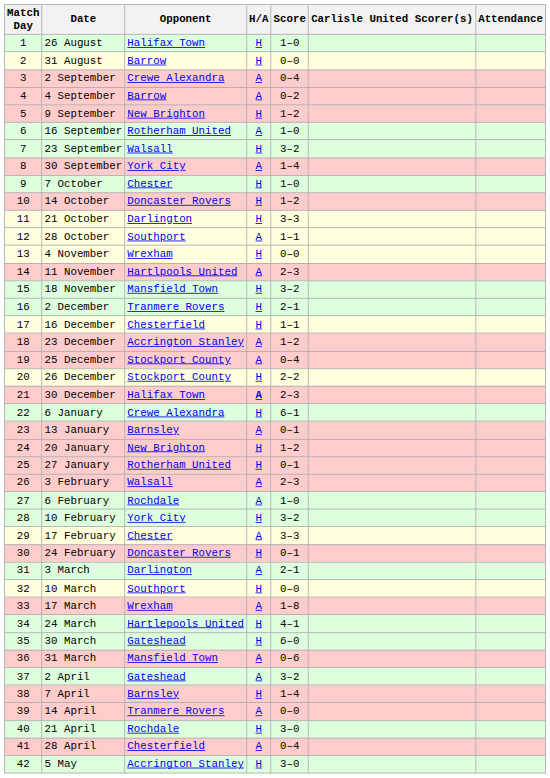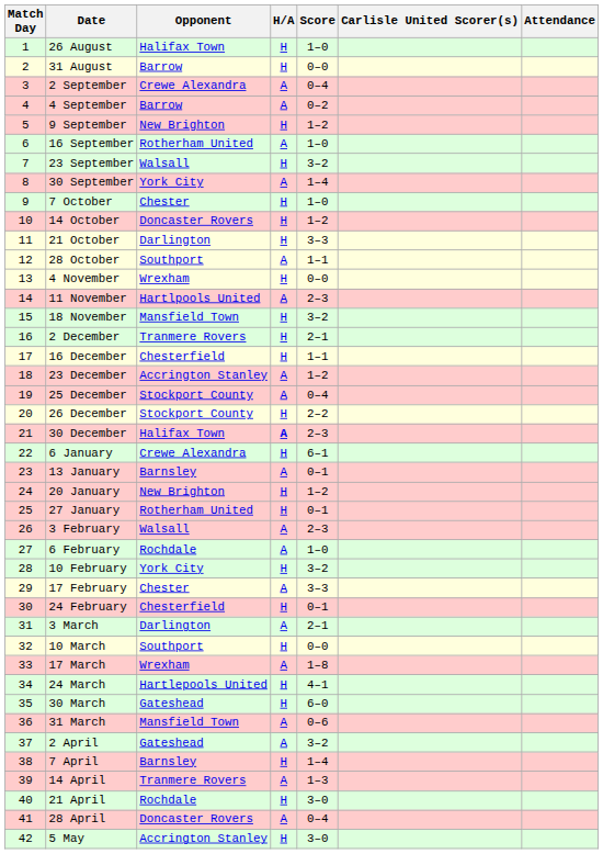 <table class="wikitable" style="text-align:center">
 <tr>
 <th>Match<br> Day</th>
 <th>Date</th>
 <th>Opponent</th>
 <th>H/A</th>
 <th>Score</th>
 <th>Carlisle United Scorer(s)</th>
 <th>Attendance</th>
 </tr>
 <tr bgcolor=#ddffdd>
 <td>1</td>
 <td align=left>26 August</td>
 <td align=left><a href='#'>Halifax Town</a></td>
 <td><a href='#'>H</a></td>
 <td>1–0</td>
 <td align=left></td>
 <td></td>
 </tr>
 <tr bgcolor=#ffffdd>
 <td>2</td>
 <td align=left>31 August</td>
 <td align=left><a href='#'>Barrow</a></td>
 <td><a href='#'>H</a></td>
 <td>0–0</td>
 <td align=left></td>
 <td></td>
 </tr>
 <tr bgcolor=#FFCCCC>
 <td>3</td>
 <td align=left>2 September</td>
 <td align=left><a href='#'>Crewe Alexandra</a></td>
 <td><a href='#'>A</a></td>
 <td>0–4</td>
 <td align=left></td>
 <td></td>
 </tr>
 <tr bgcolor=#FFCCCC>
 <td>4</td>
 <td align=left>4 September</td>
 <td align=left><a href='#'>Barrow</a></td>
 <td><a href='#'>A</a></td>
 <td>0–2</td>
 <td align=left></td>
 <td></td>
 </tr>
 <tr bgcolor=#FFCCCC>
 <td>5</td>
 <td align=left>9 September</td>
 <td align=left><a href='#'>New Brighton</a></td>
 <td><a href='#'>H</a></td>
 <td>1–2</td>
 <td align=left></td>
 <td></td>
 </tr>
 <tr bgcolor=#ddffdd>
 <td>6</td>
 <td align=left>16 September</td>
 <td align=left><a href='#'>Rotherham United</a></td>
 <td><a href='#'>A</a></td>
 <td>1–0</td>
 <td align=left></td>
 <td></td>
 </tr>
 <tr bgcolor=#ddffdd>
 <td>7</td>
 <td align=left>23 September</td>
 <td align=left><a href='#'>Walsall</a></td>
 <td><a href='#'>H</a></td>
 <td>3–2</td>
 <td align=left></td>
 <td></td>
 </tr>
 <tr bgcolor=#FFCCCC>
 <td>8</td>
 <td align=left>30 September</td>
 <td align=left><a href='#'>York City</a></td>
 <td><a href='#'>A</a></td>
 <td>1–4</td>
 <td align=left></td>
 <td></td>
 </tr>
 <tr bgcolor=#ddffdd>
 <td>9</td>
 <td align=left>7 October</td>
 <td align=left><a href='#'>Chester</a></td>
 <td><a href='#'>H</a></td>
 <td>1–0</td>
 <td align=left></td>
 <td></td>
 </tr>
 <tr bgcolor=#FFCCCC>
 <td>10</td>
 <td align=left>14 October</td>
 <td align=left><a href='#'>Doncaster Rovers</a></td>
 <td><a href='#'>H</a></td>
 <td>1–2</td>
 <td align=left></td>
 <td></td>
 </tr>
 <tr bgcolor=#ffffdd>
 <td>11</td>
 <td align=left>21 October</td>
 <td align=left><a href='#'>Darlington</a></td>
 <td><a href='#'>H</a></td>
 <td>3–3</td>
 <td align=left></td>
 <td></td>
 </tr>
 <tr bgcolor=#ffffdd>
 <td>12</td>
 <td align=left>28 October</td>
 <td align=left><a href='#'>Southport</a></td>
 <td><a href='#'>A</a></td>
 <td>1–1</td>
 <td align=left></td>
 <td></td>
 </tr>
 <tr bgcolor=#ffffdd>
 <td>13</td>
 <td align=left>4 November</td>
 <td align=left><a href='#'>Wrexham</a></td>
 <td><a href='#'>H</a></td>
 <td>0–0</td>
 <td align=left></td>
 <td></td>
 </tr>
 <tr bgcolor=#FFCCCC>
 <td>14</td>
 <td align=left>11 November</td>
 <td align=left><a href='#'>Hartlpools United</a></td>
 <td><a href='#'>A</a></td>
 <td>2–3</td>
 <td align=left></td>
 <td></td>
 </tr>
 <tr bgcolor=#ddffdd>
 <td>15</td>
 <td align=left>18 November</td>
 <td align=left><a href='#'>Mansfield Town</a></td>
 <td><a href='#'>H</a></td>
 <td>3–2</td>
 <td align=left></td>
 <td></td>
 </tr>
 <tr bgcolor=#ddffdd>
 <td>16</td>
 <td align=left>2 December</td>
 <td align=left><a href='#'>Tranmere Rovers</a></td>
 <td><a href='#'>H</a></td>
 <td>2–1</td>
 <td align=left></td>
 <td></td>
 </tr>
 <tr bgcolor=#ffffdd>
 <td>17</td>
 <td align=left>16 December</td>
 <td align=left><a href='#'>Chesterfield</a></td>
 <td><a href='#'>H</a></td>
 <td>1–1</td>
 <td align=left></td>
 <td></td>
 </tr>
 <tr bgcolor=#FFCCCC>
 <td>18</td>
 <td align=left>23 December</td>
 <td align=left><a href='#'>Accrington Stanley</a></td>
 <td><a href='#'>A</a></td>
 <td>1–2</td>
 <td align=left></td>
 <td></td>
 </tr>
 <tr bgcolor=#FFCCCC>
 <td>19</td>
 <td align=left>25 December</td>
 <td align=left><a href='#'>Stockport County</a></td>
 <td><a href='#'>A</a></td>
 <td>0–4</td>
 <td align=left></td>
 <td></td>
 </tr>
 <tr bgcolor=#ffffdd>
 <td>20</td>
 <td align=left>26 December</td>
 <td align=left><a href='#'>Stockport County</a></td>
 <td><a href='#'>H</a></td>
 <td>2–2</td>
 <td align=left></td>
 <td></td>
 </tr>
 <tr bgcolor=#FFCCCC>
 <td>21</td>
 <td align=left>30 December</td>
 <td align=left><a href='#'>Halifax Town</a></td>
 <td><strong><a href='#'>A</a></strong></td>
 <td>2–3</td>
 <td align=left></td>
 <td></td>
 </tr>
 <tr bgcolor=#ddffdd>
 <td>22</td>
 <td align=left>6 January</td>
 <td align=left><a href='#'>Crewe Alexandra</a></td>
 <td><a href='#'>H</a></td>
 <td>6–1</td>
 <td align=left></td>
 <td></td>
 </tr>
 <tr bgcolor=#FFCCCC>
 <td>23</td>
 <td align=left>13 January</td>
 <td align=left><a href='#'>Barnsley</a></td>
 <td><a href='#'>A</a></td>
 <td>0–1</td>
 <td align=left></td>
 <td></td>
 </tr>
 <tr bgcolor=#FFCCCC>
 <td>24</td>
 <td align=left>20 January</td>
 <td align=left><a href='#'>New Brighton</a></td>
 <td><a href='#'>H</a></td>
 <td>1–2</td>
 <td align=left></td>
 <td></td>
 </tr>
 <tr bgcolor=#FFCCCC>
 <td>25</td>
 <td align=left>27 January</td>
 <td align=left><a href='#'>Rotherham United</a></td>
 <td><a href='#'>H</a></td>
 <td>0–1</td>
 <td align=left></td>
 <td></td>
 </tr>
 <tr bgcolor=#FFCCCC>
 <td>26</td>
 <td align=left>3 February</td>
 <td align=left><a href='#'>Walsall</a></td>
 <td><a href='#'>A</a></td>
 <td>2–3</td>
 <td align=left></td>
 <td></td>
 </tr>
 <tr bgcolor=#ddffdd>
 <td>27</td>
 <td align=left>6 February</td>
 <td align=left><a href='#'>Rochdale</a></td>
 <td><a href='#'>A</a></td>
 <td>1–0</td>
 <td align=left></td>
 <td></td>
 </tr>
 <tr bgcolor=#ddffdd>
 <td>28</td>
 <td align=left>10 February</td>
 <td align=left><a href='#'>York City</a></td>
 <td><a href='#'>H</a></td>
 <td>3–2</td>
 <td align=left></td>
 <td></td>
 </tr>
 <tr bgcolor=#ffffdd>
 <td>29</td>
 <td align=left>17 February</td>
 <td align=left><a href='#'>Chester</a></td>
 <td><a href='#'>A</a></td>
 <td>3–3</td>
 <td align=left></td>
 <td></td>
 </tr>
 <tr bgcolor=#FFCCCC>
 <td>30</td>
 <td align=left>24 February</td>
-<td align=left><a href='#'>Doncaster Rovers</a></td>
+<td align=left><a href='#'>Chesterfield</a></td>
 <td><a href='#'>H</a></td>
 <td>0–1</td>
 <td align=left></td>
 <td></td>
 </tr>
 <tr bgcolor=#ddffdd>
 <td>31</td>
 <td align=left>3 March</td>
 <td align=left><a href='#'>Darlington</a></td>
 <td><a href='#'>A</a></td>
 <td>2–1</td>
 <td align=left></td>
 <td></td>
 </tr>
 <tr bgcolor=#ffffdd>
 <td>32</td>
 <td align=left>10 March</td>
 <td align=left><a href='#'>Southport</a></td>
 <td><a href='#'>H</a></td>
 <td>0–0</td>
 <td align=left></td>
 <td></td>
 </tr>
 <tr bgcolor=#FFCCCC>
 <td>33</td>
 <td align=left>17 March</td>
 <td align=left><a href='#'>Wrexham</a></td>
 <td><a href='#'>A</a></td>
 <td>1–8</td>
 <td align=left></td>
 <td></td>
 </tr>
 <tr bgcolor=#ddffdd>
 <td>34</td>
 <td align=left>24 March</td>
 <td align=left><a href='#'>Hartlepools United</a></td>
 <td><a href='#'>H</a></td>
 <td>4–1</td>
 <td align=left></td>
 <td></td>
 </tr>
 <tr bgcolor=#ddffdd>
 <td>35</td>
 <td align=left>30 March</td>
 <td align=left><a href='#'>Gateshead</a></td>
 <td><a href='#'>H</a></td>
 <td>6–0</td>
 <td align=left></td>
 <td></td>
 </tr>
 <tr bgcolor=#FFCCCC>
 <td>36</td>
 <td align=left>31 March</td>
 <td align=left><a href='#'>Mansfield Town</a></td>
 <td><a href='#'>A</a></td>
 <td>0–6</td>
 <td align=left></td>
 <td></td>
 </tr>
 <tr bgcolor=#ddffdd>
 <td>37</td>
 <td align=left>2 April</td>
 <td align=left><a href='#'>Gateshead</a></td>
 <td><a href='#'>A</a></td>
 <td>3–2</td>
 <td align=left></td>
 <td></td>
 </tr>
 <tr bgcolor=#FFCCCC>
 <td>38</td>
 <td align=left>7 April</td>
 <td align=left><a href='#'>Barnsley</a></td>
 <td><a href='#'>H</a></td>
 <td>1–4</td>
 <td align=left></td>
 <td></td>
 </tr>
 <tr bgcolor=#FFCCCC>
 <td>39</td>
 <td align=left>14 April</td>
 <td align=left><a href='#'>Tranmere Rovers</a></td>
 <td><a href='#'>A</a></td>
-<td>0–0</td>
+<td>1–3</td>
 <td align=left></td>
 <td></td>
 </tr>
 <tr bgcolor=#ddffdd>
 <td>40</td>
 <td align=left>21 April</td>
 <td align=left><a href='#'>Rochdale</a></td>
 <td><a href='#'>H</a></td>
 <td>3–0</td>
 <td align=left></td>
 <td></td>
 </tr>
 <tr bgcolor=#FFCCCC>
 <td>41</td>
 <td align=left>28 April</td>
-<td align=left><a href='#'>Chesterfield</a></td>
+<td align=left><a href='#'>Doncaster Rovers</a></td>
 <td><a href='#'>A</a></td>
 <td>0–4</td>
 <td align=left></td>
 <td></td>
 </tr>
 <tr bgcolor=#ddffdd>
 <td>42</td>
 <td align=left>5 May</td>
 <td align=left><a href='#'>Accrington Stanley</a></td>
 <td><a href='#'>H</a></td>
 <td>3–0</td>
 <td align=left></td>
 <td></td>
 </tr>
 </table>
